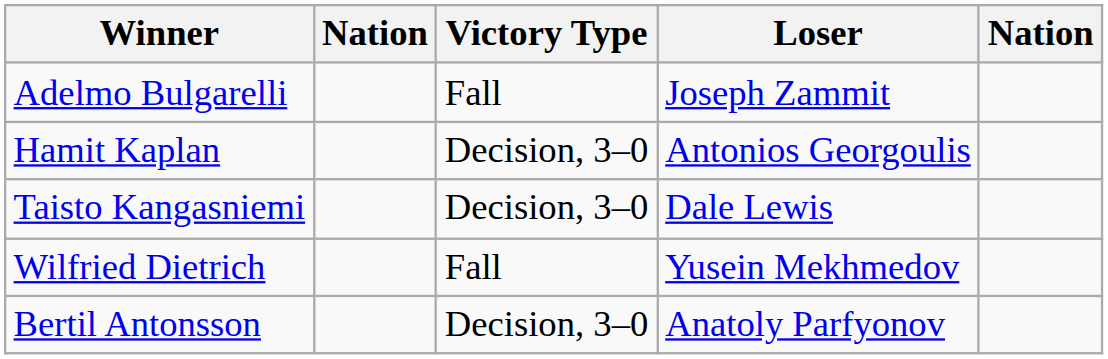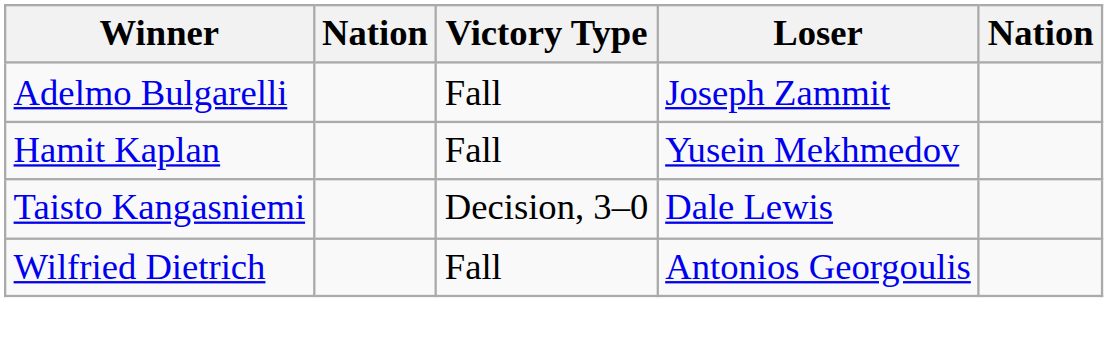 <table class="wikitable sortable" style="text-align:left;">
 <tr>
 <th>Winner</th>
 <th>Nation</th>
 <th>Victory Type</th>
 <th>Loser</th>
 <th>Nation</th>
 </tr>
 <tr>
 <td><a href='#'>Adelmo Bulgarelli</a></td>
 <td></td>
 <td>Fall</td>
 <td><a href='#'>Joseph Zammit</a></td>
 <td></td>
 </tr>
 <tr>
 <td><a href='#'>Hamit Kaplan</a></td>
 <td></td>
-<td>Decision, 3–0</td>
-<td><a href='#'>Antonios Georgoulis</a></td>
+<td>Fall</td>
+<td><a href='#'>Yusein Mekhmedov</a></td>
 <td></td>
 </tr>
 <tr>
 <td><a href='#'>Taisto Kangasniemi</a></td>
 <td></td>
 <td>Decision, 3–0</td>
 <td><a href='#'>Dale Lewis</a></td>
 <td></td>
 </tr>
 <tr>
 <td><a href='#'>Wilfried Dietrich</a></td>
 <td></td>
 <td>Fall</td>
-<td><a href='#'>Yusein Mekhmedov</a></td>
-<td></td>
-</tr>
-<tr>
-<td><a href='#'>Bertil Antonsson</a></td>
-<td></td>
-<td>Decision, 3–0</td>
-<td><a href='#'>Anatoly Parfyonov</a></td>
+<td><a href='#'>Antonios Georgoulis</a></td>
 <td></td>
 </tr>
 </table>
